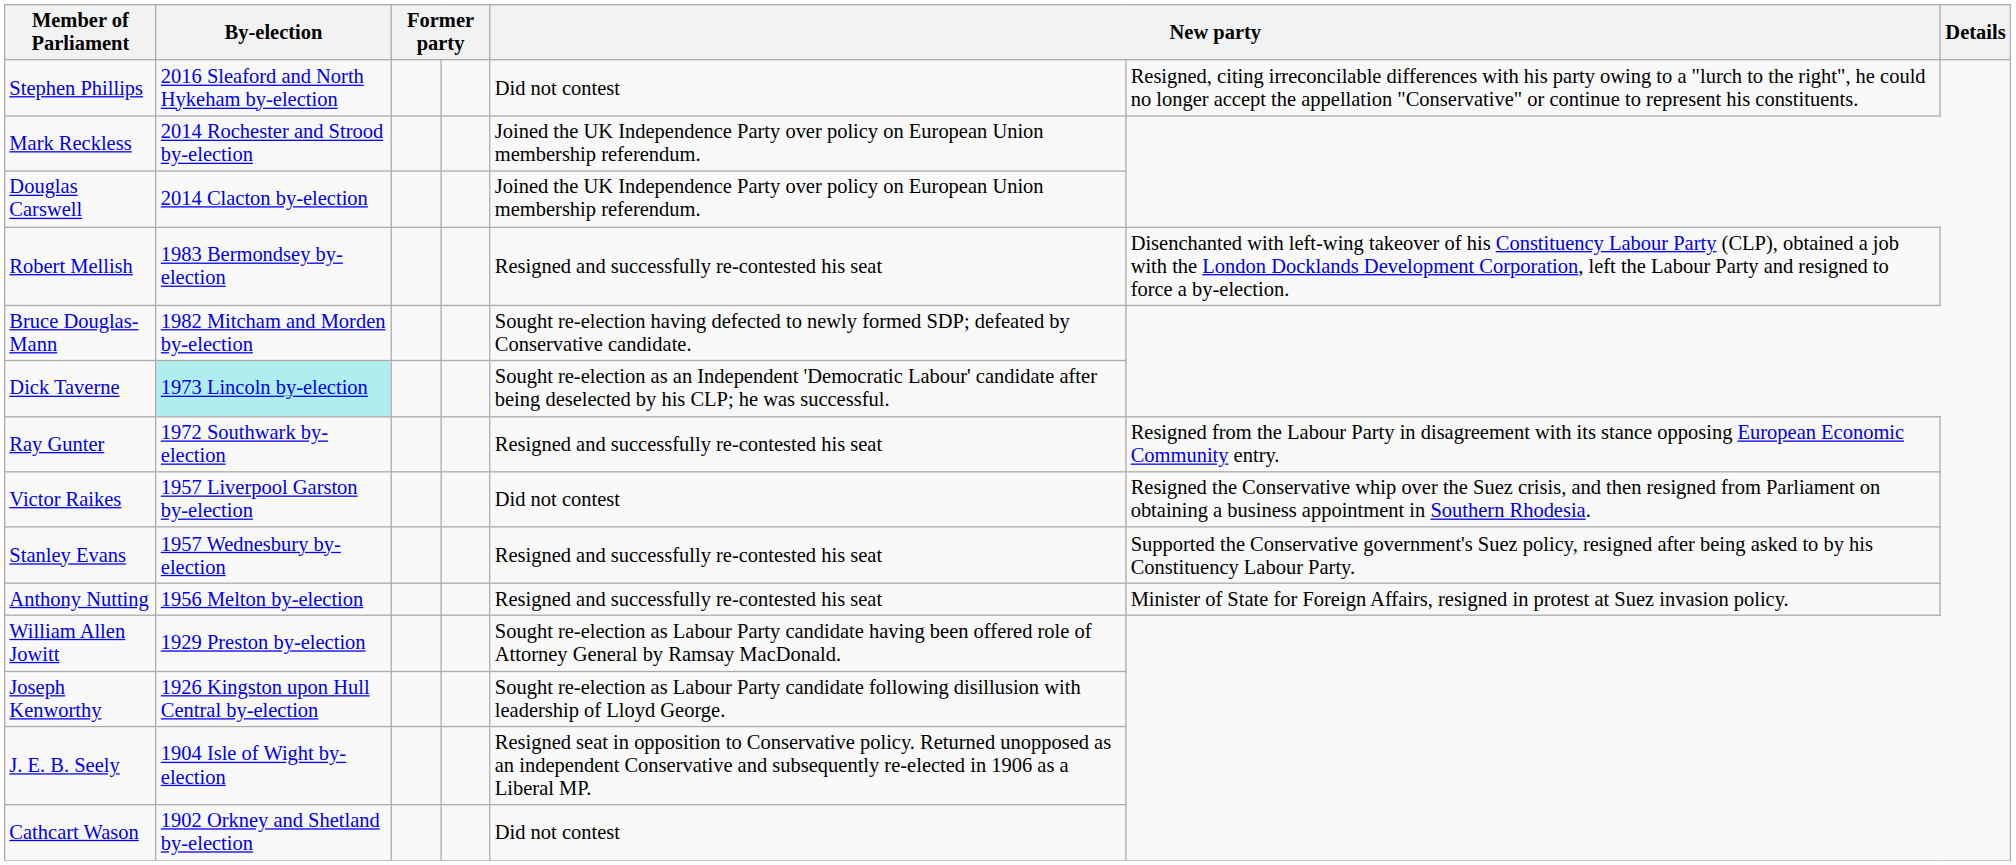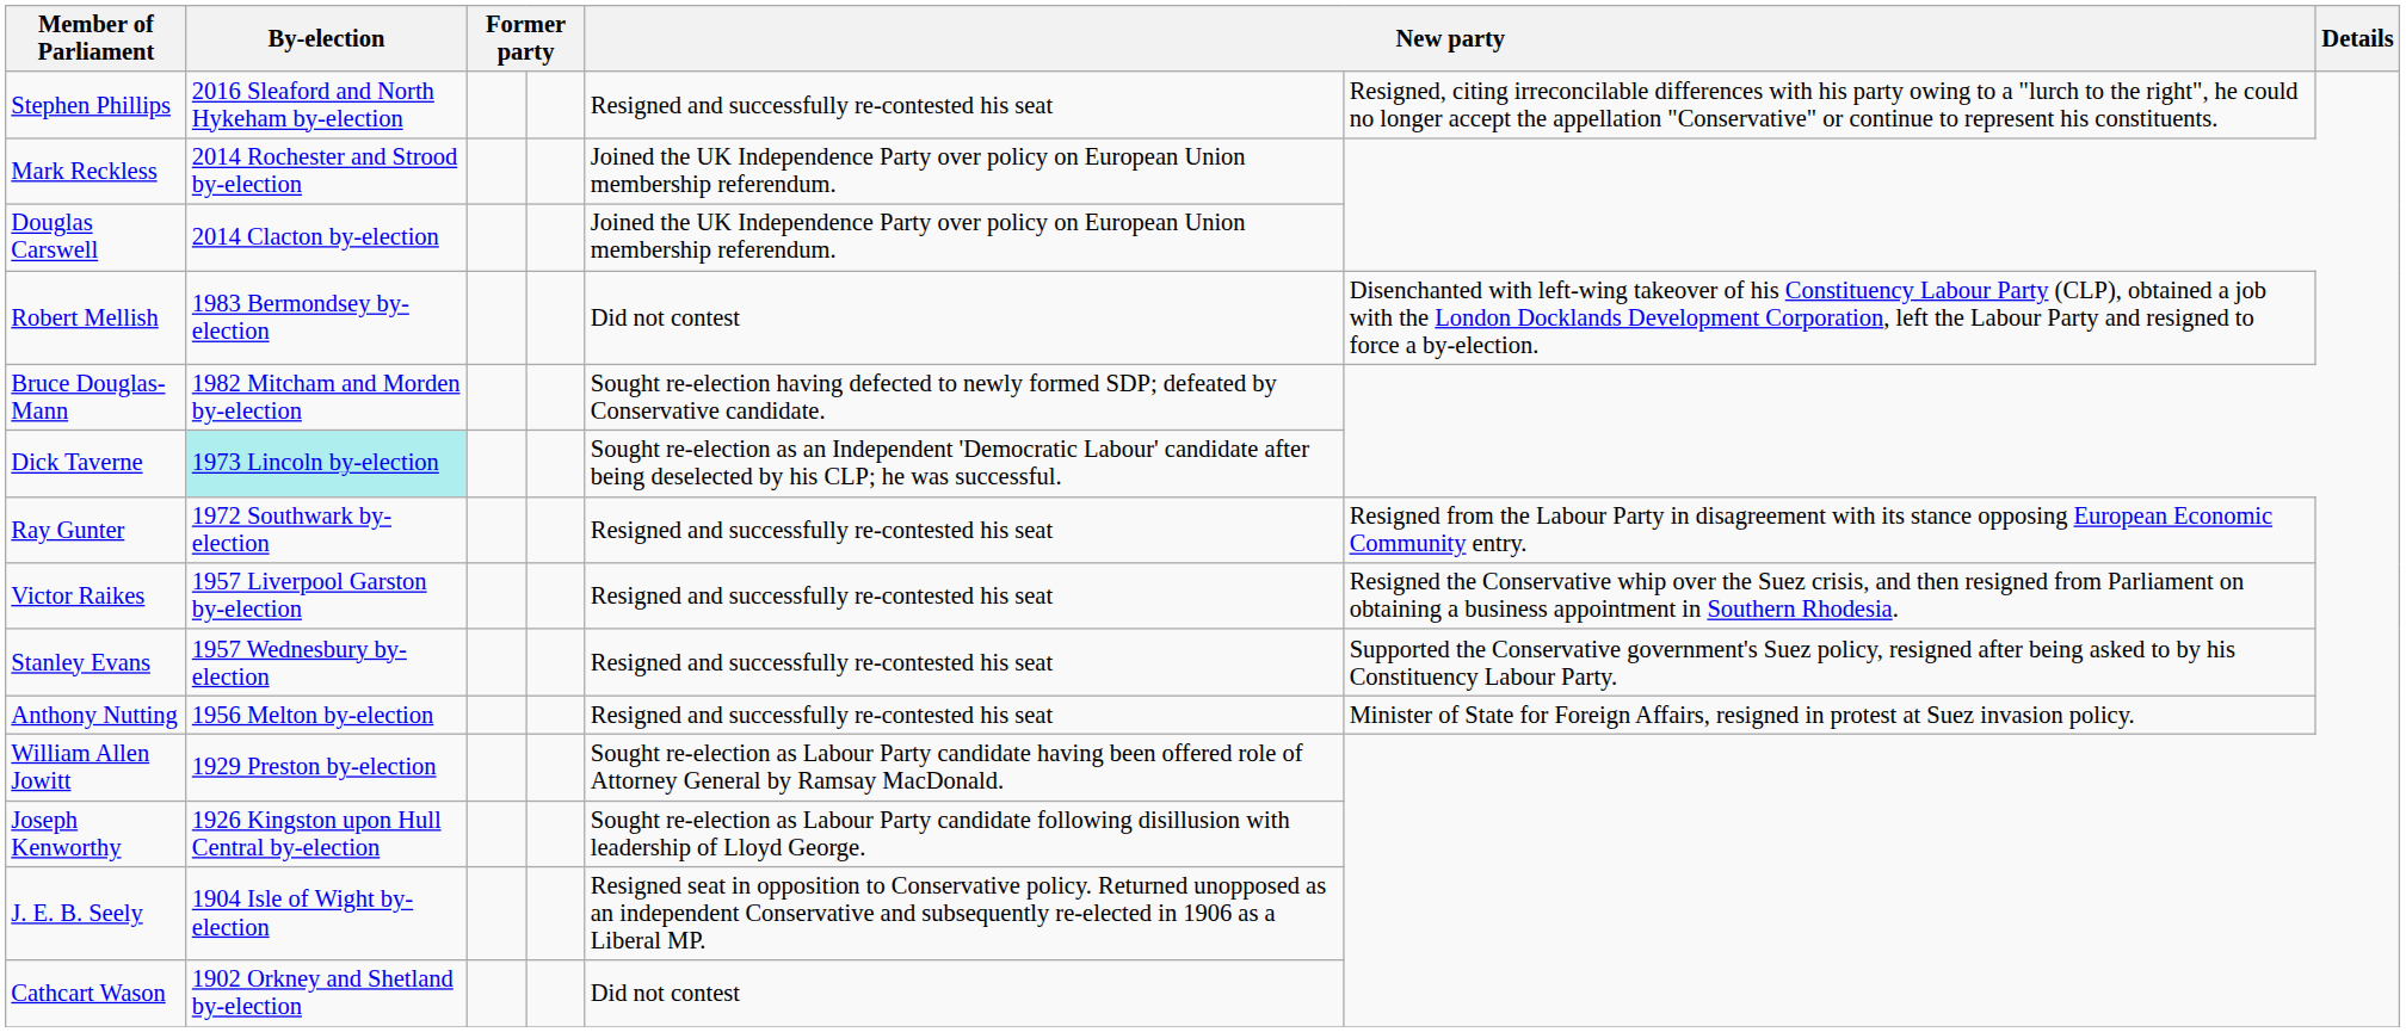 <table class="wikitable sortable">
 <tr>
 <th>Member of Parliament</th>
 <th>By-election</th>
 <th colspan=2>Former party</th>
 <th colspan=2>New party</th>
 <th>Details</th>
 </tr>
 <tr>
 <td><a href='#'>Stephen Phillips</a></td>
 <td><a href='#'>2016 Sleaford and North Hykeham by-election</a></td>
 <td></td>
 <td></td>
-<td>Did not contest</td>
+<td>Resigned and successfully re-contested his seat</td>
 <td>Resigned, citing irreconcilable differences with his party owing to a "lurch to the right", he could no longer accept the appellation "Conservative" or continue to represent his constituents.</td>
 </tr>
 <tr>
 <td><a href='#'>Mark Reckless</a></td>
 <td><a href='#'>2014 Rochester and Strood by-election</a></td>
 <td></td>
 <td></td>
 <td>Joined the UK Independence Party over policy on European Union membership referendum.</td>
 </tr>
 <tr>
 <td><a href='#'>Douglas Carswell</a></td>
 <td><a href='#'>2014 Clacton by-election</a></td>
 <td></td>
 <td></td>
 <td>Joined the UK Independence Party over policy on European Union membership referendum.</td>
 </tr>
 <tr>
 <td><a href='#'>Robert Mellish</a></td>
 <td><a href='#'>1983 Bermondsey by-election</a></td>
 <td></td>
 <td></td>
-<td>Resigned and successfully re-contested his seat</td>
+<td>Did not contest</td>
 <td>Disenchanted with left-wing takeover of his <a href='#'>Constituency Labour Party</a> (CLP), obtained a job with the <a href='#'>London Docklands Development Corporation</a>, left the Labour Party and resigned to force a by-election.</td>
 </tr>
 <tr>
 <td><a href='#'>Bruce Douglas-Mann</a></td>
 <td><a href='#'>1982 Mitcham and Morden by-election</a></td>
 <td></td>
 <td></td>
 <td>Sought re-election having defected to newly formed SDP; defeated by Conservative candidate.</td>
 </tr>
 <tr>
 <td><a href='#'>Dick Taverne</a></td>
 <td style="background: paleturquoise;"><a href='#'>1973 Lincoln by-election</a></td>
 <td></td>
 <td></td>
 <td>Sought re-election as an Independent 'Democratic Labour' candidate after being deselected by his CLP; he was successful.</td>
 </tr>
 <tr>
 <td><a href='#'>Ray Gunter</a></td>
 <td><a href='#'>1972 Southwark by-election</a></td>
 <td></td>
 <td></td>
 <td>Resigned and successfully re-contested his seat</td>
 <td>Resigned from the Labour Party in disagreement with its stance opposing <a href='#'>European Economic Community</a> entry.</td>
 </tr>
 <tr>
 <td><a href='#'>Victor Raikes</a></td>
 <td><a href='#'>1957 Liverpool Garston by-election</a></td>
 <td></td>
 <td></td>
-<td>Did not contest</td>
+<td>Resigned and successfully re-contested his seat</td>
 <td>Resigned the Conservative whip over the Suez crisis, and then resigned from Parliament on obtaining a business appointment in <a href='#'>Southern Rhodesia</a>.</td>
 </tr>
 <tr>
 <td><a href='#'>Stanley Evans</a></td>
 <td><a href='#'>1957 Wednesbury by-election</a></td>
 <td></td>
 <td></td>
 <td>Resigned and successfully re-contested his seat</td>
 <td>Supported the Conservative government's Suez policy, resigned after being asked to by his Constituency Labour Party.</td>
 </tr>
 <tr>
 <td><a href='#'>Anthony Nutting</a></td>
 <td><a href='#'>1956 Melton by-election</a></td>
 <td></td>
 <td></td>
 <td>Resigned and successfully re-contested his seat</td>
 <td>Minister of State for Foreign Affairs, resigned in protest at Suez invasion policy.</td>
 </tr>
 <tr>
 <td><a href='#'>William Allen Jowitt</a></td>
 <td><a href='#'>1929 Preston by-election</a></td>
 <td></td>
 <td></td>
 <td>Sought re-election as Labour Party candidate having been offered role of Attorney General by Ramsay MacDonald.</td>
 </tr>
 <tr>
 <td><a href='#'>Joseph Kenworthy</a></td>
 <td><a href='#'>1926 Kingston upon Hull Central by-election</a></td>
 <td></td>
 <td></td>
 <td>Sought re-election as Labour Party candidate following disillusion with leadership of Lloyd George.</td>
 </tr>
 <tr>
 <td><a href='#'>J. E. B. Seely</a></td>
 <td><a href='#'>1904 Isle of Wight by-election</a></td>
 <td></td>
 <td></td>
 <td>Resigned seat in opposition to Conservative policy. Returned unopposed as an independent Conservative and subsequently re-elected in 1906 as a Liberal MP.</td>
 </tr>
 <tr>
 <td><a href='#'>Cathcart Wason</a></td>
 <td><a href='#'>1902 Orkney and Shetland by-election</a></td>
 <td></td>
 <td></td>
 <td>Did not contest</td>
 </tr>
 </table>
